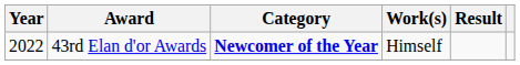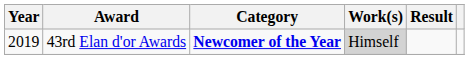 <table class="wikitable">
 <tr>
 <th>Year</th>
 <th>Award</th>
 <th>Category</th>
 <th>Work(s)</th>
 <th>Result</th>
 <th></th>
 </tr>
 <tr>
-<td>2022</td>
+<td>2019</td>
 <td>43rd <a href='#'>Elan d'or Awards</a></td>
 <td><strong><a href='#'>Newcomer of the Year</a></strong></td>
-<td>Himself</td>
+<td style="background: lightgrey;">Himself</td>
 <td></td>
 <td></td>
 </tr>
 <tr>
 </tr>
 </table>
